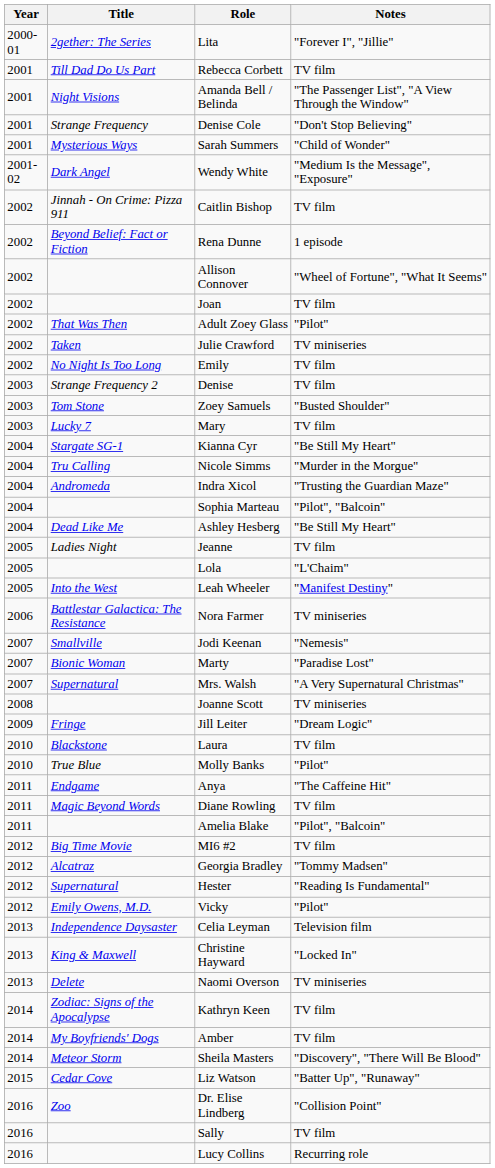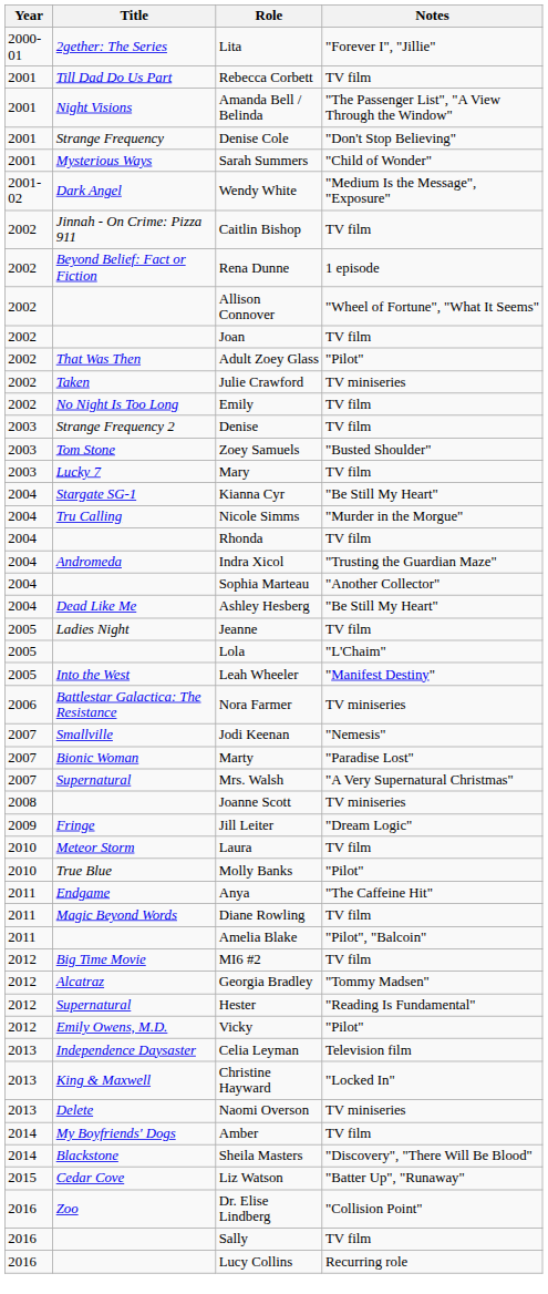 <table class="wikitable sortable">
 <tr>
 <th>Year</th>
 <th>Title</th>
 <th>Role</th>
 <th class="unsortable">Notes</th>
 </tr>
 <tr>
 <td>2000-01</td>
 <td><em><a href='#'>2gether: The Series</a></em></td>
 <td>Lita</td>
 <td>"Forever I", "Jillie"</td>
 </tr>
 <tr>
 <td>2001</td>
 <td><em><a href='#'>Till Dad Do Us Part</a></em></td>
 <td>Rebecca Corbett</td>
 <td>TV film</td>
 </tr>
 <tr>
 <td>2001</td>
 <td><em><a href='#'>Night Visions</a></em></td>
 <td>Amanda Bell / Belinda</td>
 <td>"The Passenger List", "A View Through the Window"</td>
 </tr>
 <tr>
 <td>2001</td>
 <td><em>Strange Frequency</em></td>
 <td>Denise Cole</td>
 <td>"Don't Stop Believing"</td>
 </tr>
 <tr>
 <td>2001</td>
 <td><em><a href='#'>Mysterious Ways</a></em></td>
 <td>Sarah Summers</td>
 <td>"Child of Wonder"</td>
 </tr>
 <tr>
 <td>2001-02</td>
 <td><em><a href='#'>Dark Angel</a></em></td>
 <td>Wendy White</td>
 <td>"Medium Is the Message", "Exposure"</td>
 </tr>
 <tr>
 <td>2002</td>
 <td><em>Jinnah - On Crime: Pizza 911</em></td>
 <td>Caitlin Bishop</td>
 <td>TV film</td>
 </tr>
 <tr>
 <td>2002</td>
 <td><em><a href='#'>Beyond Belief: Fact or Fiction</a></em></td>
 <td>Rena Dunne</td>
 <td>1 episode</td>
 </tr>
 <tr>
 <td>2002</td>
 <td><em></em></td>
 <td>Allison Connover</td>
 <td>"Wheel of Fortune", "What It Seems"</td>
 </tr>
 <tr>
 <td>2002</td>
 <td><em></em></td>
 <td>Joan</td>
 <td>TV film</td>
 </tr>
 <tr>
 <td>2002</td>
 <td><em><a href='#'>That Was Then</a></em></td>
 <td>Adult Zoey Glass</td>
 <td>"Pilot"</td>
 </tr>
 <tr>
 <td>2002</td>
 <td><em><a href='#'>Taken</a></em></td>
 <td>Julie Crawford</td>
 <td>TV miniseries</td>
 </tr>
 <tr>
 <td>2002</td>
 <td><em><a href='#'>No Night Is Too Long</a></em></td>
 <td>Emily</td>
 <td>TV film</td>
 </tr>
 <tr>
 <td>2003</td>
 <td><em>Strange Frequency 2</em></td>
 <td>Denise</td>
 <td>TV film</td>
 </tr>
 <tr>
 <td>2003</td>
 <td><em><a href='#'>Tom Stone</a></em></td>
 <td>Zoey Samuels</td>
 <td>"Busted Shoulder"</td>
 </tr>
 <tr>
 <td>2003</td>
 <td><em><a href='#'>Lucky 7</a></em></td>
 <td>Mary</td>
 <td>TV film</td>
 </tr>
 <tr>
 <td>2004</td>
 <td><em><a href='#'>Stargate SG-1</a></em></td>
 <td>Kianna Cyr</td>
 <td>"Be Still My Heart"</td>
 </tr>
 <tr>
 <td>2004</td>
 <td><em><a href='#'>Tru Calling</a></em></td>
 <td>Nicole Simms</td>
 <td>"Murder in the Morgue"</td>
 </tr>
 <tr>
 <td>2004</td>
+<td><em></em></td>
+<td>Rhonda</td>
+<td>TV film</td>
+</tr>
+<tr>
+<td>2004</td>
 <td><em><a href='#'>Andromeda</a></em></td>
 <td>Indra Xicol</td>
 <td>"Trusting the Guardian Maze"</td>
 </tr>
 <tr>
 <td>2004</td>
 <td><em></em></td>
 <td>Sophia Marteau</td>
-<td>"Pilot", "Balcoin"</td>
+<td>"Another Collector"</td>
 </tr>
 <tr>
 <td>2004</td>
 <td><em><a href='#'>Dead Like Me</a></em></td>
 <td>Ashley Hesberg</td>
 <td>"Be Still My Heart"</td>
 </tr>
 <tr>
 <td>2005</td>
 <td><em>Ladies Night</em></td>
 <td>Jeanne</td>
 <td>TV film</td>
 </tr>
 <tr>
 <td>2005</td>
 <td><em></em></td>
 <td>Lola</td>
 <td>"L'Chaim"</td>
 </tr>
 <tr>
 <td>2005</td>
 <td><em><a href='#'>Into the West</a></em></td>
 <td>Leah Wheeler</td>
 <td>"<a href='#'>Manifest Destiny</a>"</td>
 </tr>
 <tr>
 <td>2006</td>
 <td><em><a href='#'>Battlestar Galactica: The Resistance</a></em></td>
 <td>Nora Farmer</td>
 <td>TV miniseries</td>
 </tr>
 <tr>
 <td>2007</td>
 <td><em><a href='#'>Smallville</a></em></td>
 <td>Jodi Keenan</td>
 <td>"Nemesis"</td>
 </tr>
 <tr>
 <td>2007</td>
 <td><em><a href='#'>Bionic Woman</a></em></td>
 <td>Marty</td>
 <td>"Paradise Lost"</td>
 </tr>
 <tr>
 <td>2007</td>
 <td><em><a href='#'>Supernatural</a></em></td>
 <td>Mrs. Walsh</td>
 <td>"A Very Supernatural Christmas"</td>
 </tr>
 <tr>
 <td>2008</td>
 <td><em></em></td>
 <td>Joanne Scott</td>
 <td>TV miniseries</td>
 </tr>
 <tr>
 <td>2009</td>
 <td><em><a href='#'>Fringe</a></em></td>
 <td>Jill Leiter</td>
 <td>"Dream Logic"</td>
 </tr>
 <tr>
 <td>2010</td>
-<td><em><a href='#'>Blackstone</a></em></td>
+<td><em><a href='#'>Meteor Storm</a></em></td>
 <td>Laura</td>
 <td>TV film</td>
 </tr>
 <tr>
 <td>2010</td>
 <td><em>True Blue</em></td>
 <td>Molly Banks</td>
 <td>"Pilot"</td>
 </tr>
 <tr>
 <td>2011</td>
 <td><em><a href='#'>Endgame</a></em></td>
 <td>Anya</td>
 <td>"The Caffeine Hit"</td>
 </tr>
 <tr>
 <td>2011</td>
 <td><em><a href='#'>Magic Beyond Words</a></em></td>
 <td>Diane Rowling</td>
 <td>TV film</td>
 </tr>
 <tr>
 <td>2011</td>
 <td><em></em></td>
 <td>Amelia Blake</td>
 <td>"Pilot", "Balcoin"</td>
 </tr>
 <tr>
 <td>2012</td>
 <td><em><a href='#'>Big Time Movie</a></em></td>
 <td>MI6 #2</td>
 <td>TV film</td>
 </tr>
 <tr>
 <td>2012</td>
 <td><em><a href='#'>Alcatraz</a></em></td>
 <td>Georgia Bradley</td>
 <td>"Tommy Madsen"</td>
 </tr>
 <tr>
 <td>2012</td>
 <td><em><a href='#'>Supernatural</a></em></td>
 <td>Hester</td>
 <td>"Reading Is Fundamental"</td>
 </tr>
 <tr>
 <td>2012</td>
 <td><em><a href='#'>Emily Owens, M.D.</a></em></td>
 <td>Vicky</td>
 <td>"Pilot"</td>
 </tr>
 <tr>
 <td>2013</td>
 <td><em><a href='#'>Independence Daysaster</a></em></td>
 <td>Celia Leyman</td>
 <td>Television film</td>
 </tr>
 <tr>
 <td>2013</td>
 <td><em><a href='#'>King & Maxwell</a></em></td>
 <td>Christine Hayward</td>
 <td>"Locked In"</td>
 </tr>
 <tr>
 <td>2013</td>
 <td><em><a href='#'>Delete</a></em></td>
 <td>Naomi Overson</td>
 <td>TV miniseries</td>
 </tr>
 <tr>
 <td>2014</td>
-<td><em><a href='#'>Zodiac: Signs of the Apocalypse</a></em></td>
-<td>Kathryn Keen</td>
-<td>TV film</td>
-</tr>
-<tr>
-<td>2014</td>
 <td><em><a href='#'>My Boyfriends' Dogs</a></em></td>
 <td>Amber</td>
 <td>TV film</td>
 </tr>
 <tr>
 <td>2014</td>
-<td><em><a href='#'>Meteor Storm</a></em></td>
+<td><em><a href='#'>Blackstone</a></em></td>
 <td>Sheila Masters</td>
 <td>"Discovery", "There Will Be Blood"</td>
 </tr>
 <tr>
 <td>2015</td>
 <td><em><a href='#'>Cedar Cove</a></em></td>
 <td>Liz Watson</td>
 <td>"Batter Up", "Runaway"</td>
 </tr>
 <tr>
 <td>2016</td>
 <td><em><a href='#'>Zoo</a></em></td>
 <td>Dr. Elise Lindberg</td>
 <td>"Collision Point"</td>
 </tr>
 <tr>
 <td>2016</td>
 <td><em></em></td>
 <td>Sally</td>
 <td>TV film</td>
 </tr>
 <tr>
 <td>2016</td>
 <td><em></em></td>
 <td>Lucy Collins</td>
 <td>Recurring role</td>
 </tr>
 </table>
